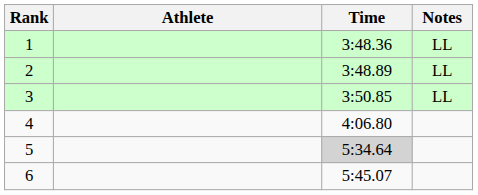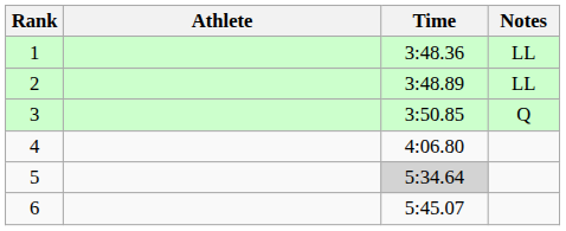 <table class=wikitable style="text-align:center">
 <tr>
 <th width=40>Rank</th>
 <th width=250>Athlete</th>
 <th width=80>Time</th>
 <th width=50>Notes</th>
 </tr>
 <tr bgcolor="ccffcc">
 <td>1</td>
 <td align=left></td>
 <td>3:48.36</td>
 <td>LL</td>
 </tr>
 <tr bgcolor="ccffcc">
 <td>2</td>
 <td align=left></td>
 <td>3:48.89</td>
 <td>LL</td>
 </tr>
 <tr bgcolor="ccffcc">
 <td>3</td>
 <td align=left></td>
 <td>3:50.85</td>
-<td>LL</td>
+<td>Q</td>
 </tr>
 <tr>
 <td>4</td>
 <td align=left></td>
 <td>4:06.80</td>
 <td></td>
 </tr>
 <tr>
 <td>5</td>
 <td align=left></td>
 <td style="background: lightgrey;">5:34.64</td>
 <td></td>
 </tr>
 <tr>
 <td>6</td>
 <td align=left></td>
 <td>5:45.07</td>
 <td></td>
 </tr>
 </table>
